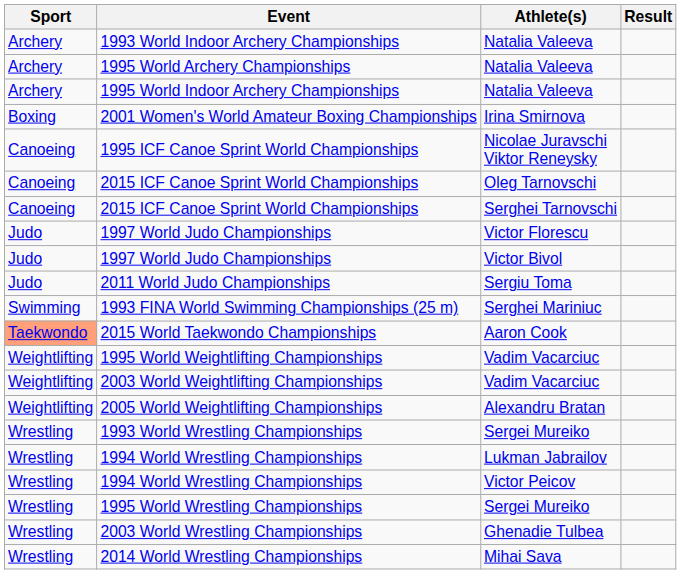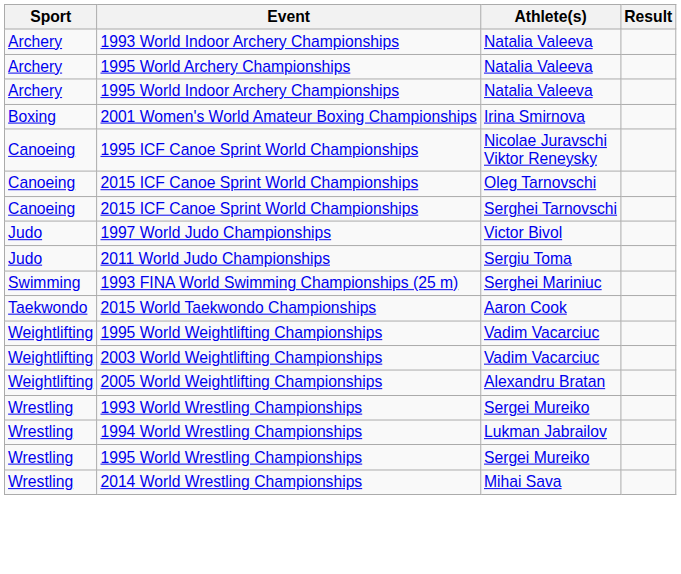 <table border="1" class="wikitable">
 <tr>
 <th>Sport</th>
 <th>Event</th>
 <th>Athlete(s)</th>
 <th>Result</th>
 </tr>
 <tr>
 <td><a href='#'>Archery</a></td>
 <td><a href='#'>1993 World Indoor Archery Championships</a></td>
 <td><a href='#'>Natalia Valeeva</a></td>
 <td align="center"></td>
 </tr>
 <tr>
 <td><a href='#'>Archery</a></td>
 <td><a href='#'>1995 World Archery Championships</a></td>
 <td><a href='#'>Natalia Valeeva</a></td>
 <td align="center"></td>
 </tr>
 <tr>
 <td><a href='#'>Archery</a></td>
 <td><a href='#'>1995 World Indoor Archery Championships</a></td>
 <td><a href='#'>Natalia Valeeva</a></td>
 <td align="center"></td>
 </tr>
 <tr>
 <td><a href='#'>Boxing</a></td>
 <td><a href='#'>2001 Women's World Amateur Boxing Championships</a></td>
 <td><a href='#'>Irina Smirnova</a></td>
 <td align="center"></td>
 </tr>
 <tr>
 <td><a href='#'>Canoeing</a></td>
 <td><a href='#'>1995 ICF Canoe Sprint World Championships</a></td>
 <td><a href='#'>Nicolae Juravschi</a><br><a href='#'>Viktor Reneysky</a></td>
 <td align="center"></td>
 </tr>
 <tr>
 <td><a href='#'>Canoeing</a></td>
 <td><a href='#'>2015 ICF Canoe Sprint World Championships</a></td>
 <td><a href='#'>Oleg Tarnovschi</a></td>
 <td align="center"></td>
 </tr>
 <tr>
 <td><a href='#'>Canoeing</a></td>
 <td><a href='#'>2015 ICF Canoe Sprint World Championships</a></td>
 <td><a href='#'>Serghei Tarnovschi</a></td>
 <td align="center"></td>
 </tr>
 <tr>
 <td><a href='#'>Judo</a></td>
 <td><a href='#'>1997 World Judo Championships</a></td>
-<td><a href='#'>Victor Florescu</a></td>
-<td align="center"></td>
-</tr>
-<tr>
-<td><a href='#'>Judo</a></td>
-<td><a href='#'>1997 World Judo Championships</a></td>
 <td><a href='#'>Victor Bivol</a></td>
 <td align="center"></td>
 </tr>
 <tr>
 <td><a href='#'>Judo</a></td>
 <td><a href='#'>2011 World Judo Championships</a></td>
 <td><a href='#'>Sergiu Toma</a></td>
 <td align="center"></td>
 </tr>
 <tr>
 <td><a href='#'>Swimming</a></td>
 <td><a href='#'>1993 FINA World Swimming Championships (25 m)</a></td>
 <td><a href='#'>Serghei Mariniuc</a></td>
 <td align="center"></td>
 </tr>
 <tr>
-<td style="background: lightsalmon;"><a href='#'>Taekwondo</a></td>
+<td><a href='#'>Taekwondo</a></td>
 <td><a href='#'>2015 World Taekwondo Championships</a></td>
 <td><a href='#'>Aaron Cook</a></td>
 <td align="center"></td>
 </tr>
 <tr>
 <td><a href='#'>Weightlifting</a></td>
 <td><a href='#'>1995 World Weightlifting Championships</a></td>
 <td><a href='#'>Vadim Vacarciuc</a></td>
 <td align="center"></td>
 </tr>
 <tr>
 <td><a href='#'>Weightlifting</a></td>
 <td><a href='#'>2003 World Weightlifting Championships</a></td>
 <td><a href='#'>Vadim Vacarciuc</a></td>
 <td align="center"></td>
 </tr>
 <tr>
 <td><a href='#'>Weightlifting</a></td>
 <td><a href='#'>2005 World Weightlifting Championships</a></td>
 <td><a href='#'>Alexandru Bratan</a></td>
 <td align="center"></td>
 </tr>
 <tr>
 <td><a href='#'>Wrestling</a></td>
 <td><a href='#'>1993 World Wrestling Championships</a></td>
 <td><a href='#'>Sergei Mureiko</a></td>
 <td align="center"></td>
 </tr>
 <tr>
 <td><a href='#'>Wrestling</a></td>
 <td><a href='#'>1994 World Wrestling Championships</a></td>
 <td><a href='#'>Lukman Jabrailov</a></td>
 <td align="center"></td>
 </tr>
 <tr>
 <td><a href='#'>Wrestling</a></td>
-<td><a href='#'>1994 World Wrestling Championships</a></td>
-<td><a href='#'>Victor Peicov</a></td>
-<td align="center"></td>
-</tr>
-<tr>
-<td><a href='#'>Wrestling</a></td>
 <td><a href='#'>1995 World Wrestling Championships</a></td>
 <td><a href='#'>Sergei Mureiko</a></td>
-<td align="center"></td>
-</tr>
-<tr>
-<td><a href='#'>Wrestling</a></td>
-<td><a href='#'>2003 World Wrestling Championships</a></td>
-<td><a href='#'>Ghenadie Tulbea</a></td>
 <td align="center"></td>
 </tr>
 <tr>
 <td><a href='#'>Wrestling</a></td>
 <td><a href='#'>2014 World Wrestling Championships</a></td>
 <td><a href='#'>Mihai Sava</a></td>
 <td align="center"></td>
 </tr>
 </table>
